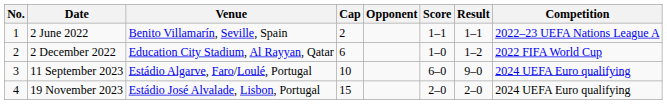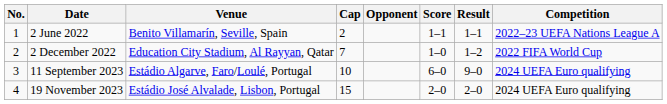 <table class="wikitable sortable">
 <tr>
 <th scope="col">No.</th>
 <th scope="col">Date</th>
 <th scope="col">Venue</th>
 <th scope="col">Cap</th>
 <th scope="col">Opponent</th>
 <th scope="col">Score</th>
 <th scope="col">Result</th>
 <th scope="col">Competition</th>
 </tr>
 <tr>
 <td align="center">1</td>
 <td>2 June 2022</td>
 <td><a href='#'>Benito Villamarín</a>, <a href='#'>Seville</a>, Spain</td>
 <td>2</td>
 <td></td>
 <td align="center">1–1</td>
 <td align="center">1–1</td>
 <td><a href='#'>2022–23 UEFA Nations League A</a></td>
 </tr>
 <tr>
 <td align="center">2</td>
 <td>2 December 2022</td>
 <td><a href='#'>Education City Stadium</a>, <a href='#'>Al Rayyan</a>, Qatar</td>
-<td>6</td>
+<td>7</td>
 <td></td>
 <td align="center">1–0</td>
 <td align="center">1–2</td>
 <td><a href='#'>2022 FIFA World Cup</a></td>
 </tr>
 <tr>
 <td align="center">3</td>
 <td>11 September 2023</td>
 <td><a href='#'>Estádio Algarve</a>, <a href='#'>Faro</a>/<a href='#'>Loulé</a>, Portugal</td>
 <td>10</td>
 <td></td>
 <td align="center">6–0</td>
 <td align="center">9–0</td>
 <td><a href='#'>2024 UEFA Euro qualifying</a></td>
 </tr>
 <tr>
 <td align="center">4</td>
 <td>19 November 2023</td>
 <td><a href='#'>Estádio José Alvalade</a>, <a href='#'>Lisbon</a>, Portugal</td>
 <td>15</td>
 <td></td>
 <td align="center">2–0</td>
 <td align="center">2–0</td>
 <td>2024 UEFA Euro qualifying</td>
 </tr>
 </table>
